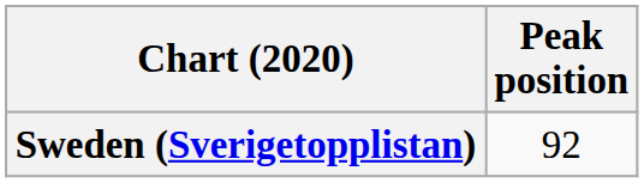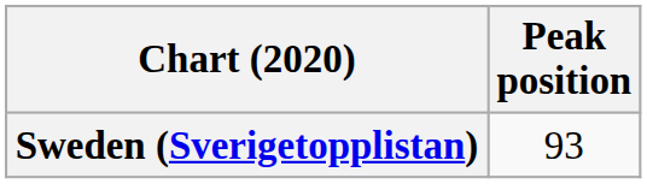 <table class="wikitable plainrowheaders" style="text-align:center">
 <tr>
 <th scope="col">Chart (2020)</th>
 <th scope="col">Peak<br>position</th>
 </tr>
 <tr>
 <th scope="row">Sweden (<a href='#'>Sverigetopplistan</a>)</th>
-<td>92</td>
+<td>93</td>
 </tr>
 </table>
